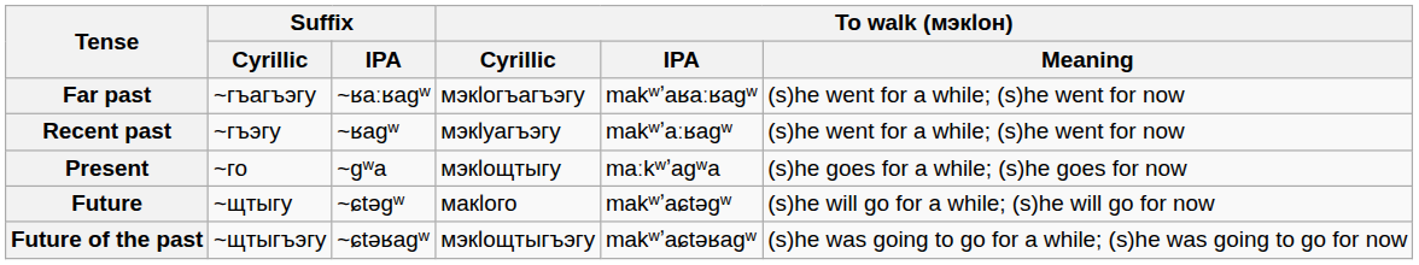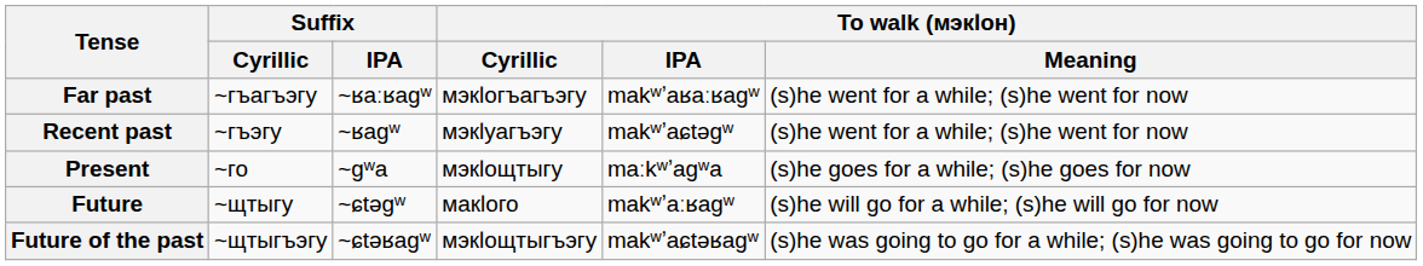 <table class="wikitable">
 <tr>
 <th rowspan=2>Tense</th>
 <th colspan=2>Suffix</th>
 <th colspan=3>To walk (мэкӏон)</th>
 </tr>
 <tr>
 <th>Cyrillic</th>
 <th>IPA</th>
 <th>Cyrillic</th>
 <th>IPA</th>
 <th>Meaning</th>
 </tr>
 <tr>
 <th>Far past</th>
 <td>~гъагъэгу</td>
 <td>~ʁaːʁaɡʷ</td>
 <td>мэкӏогъагъэгу</td>
 <td>makʷʼaʁaːʁaɡʷ</td>
 <td>(s)he went for a while; (s)he went for now</td>
 </tr>
 <tr>
 <th>Recent past</th>
 <td>~гъэгу</td>
 <td>~ʁaɡʷ</td>
 <td>мэкӏуагъэгу</td>
-<td>makʷʼaːʁaɡʷ</td>
+<td>makʷʼaɕtəɡʷ</td>
 <td>(s)he went for a while; (s)he went for now</td>
 </tr>
 <tr>
 <th>Present</th>
 <td>~го</td>
 <td>~ɡʷa</td>
 <td>мэкӏощтыгу</td>
 <td>maːkʷʼaɡʷa</td>
 <td>(s)he goes for a while; (s)he goes for now</td>
 </tr>
 <tr>
 <th>Future</th>
 <td>~щтыгу</td>
 <td>~ɕtəɡʷ</td>
 <td>макӏого</td>
-<td>makʷʼaɕtəɡʷ</td>
+<td>makʷʼaːʁaɡʷ</td>
 <td>(s)he will go for a while; (s)he will go for now</td>
 </tr>
 <tr>
 <th>Future of the past</th>
 <td>~щтыгъэгу</td>
 <td>~ɕtəʁaɡʷ</td>
 <td>мэкӏощтыгъэгу</td>
 <td>makʷʼaɕtəʁaɡʷ</td>
 <td>(s)he was going to go for a while; (s)he was going to go for now</td>
 </tr>
 </table>
